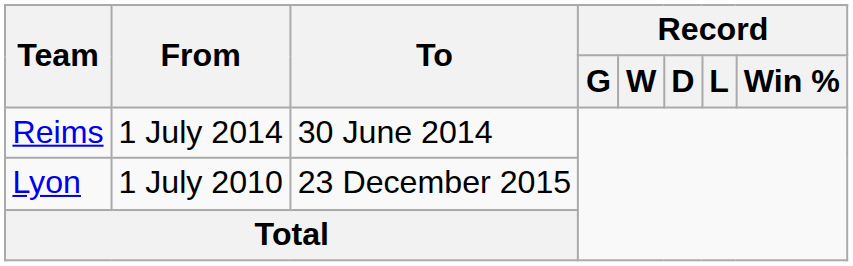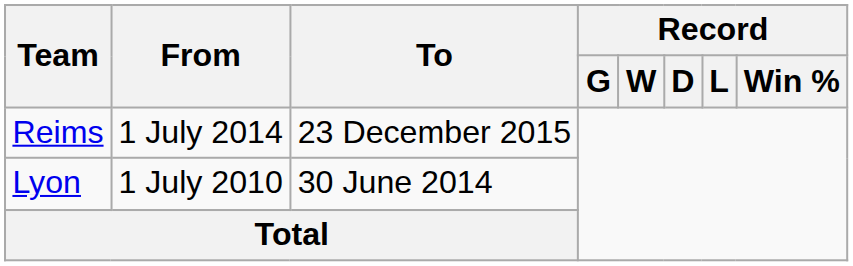 <table class="wikitable" style="text-align: center;">
 <tr>
 <th rowspan="2">Team</th>
 <th rowspan="2">From</th>
 <th rowspan="2">To</th>
 <th colspan="5">Record</th>
 </tr>
 <tr>
 <th>G</th>
 <th>W</th>
 <th>D</th>
 <th>L</th>
 <th>Win %</th>
 </tr>
 <tr>
 <td align=left><a href='#'>Reims</a></td>
 <td align=left>1 July 2014</td>
-<td align=left>30 June 2014<br></td>
+<td align=left>23 December 2015<br></td>
 </tr>
 <tr>
 <td align=left><a href='#'>Lyon</a></td>
 <td align=left>1 July 2010</td>
-<td align=left>23 December 2015<br></td>
+<td align=left>30 June 2014<br></td>
 </tr>
 <tr>
 <th colspan="3">Total<br></th>
 </tr>
 </table>
